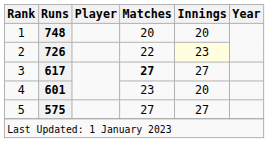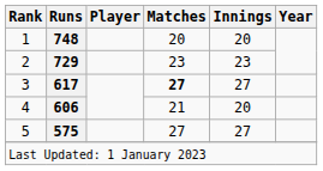 <table class="wikitable plainrowheaders sortable">
 <tr>
 <th scope=col>Rank</th>
 <th scope=col>Runs</th>
 <th scope=col>Player</th>
 <th scope=col>Matches</th>
 <th scope=col>Innings</th>
 <th scope=col>Year</th>
 </tr>
 <tr>
 <td align=center>1</td>
 <th scope=row style=text-align:center;>748</th>
 <td></td>
 <td align=center>20</td>
 <td align=center>20</td>
 <td rowspan=2></td>
 </tr>
 <tr>
 <td align=center>2</td>
-<th scope=row style=text-align:center;>726</th>
+<th scope=row style=text-align:center;>729</th>
 <td></td>
-<td align=center>22</td>
-<td align=center style="background: lightyellow;">23</td>
+<td align=center>23</td>
+<td align=center>23</td>
 </tr>
 <tr>
 <td align=center>3</td>
 <th scope=row style=text-align:center;>617</th>
 <td rowspan=2></td>
 <td align=center><strong>27</strong></td>
 <td align=center>27</td>
 <td></td>
 </tr>
 <tr>
 <td align=center>4</td>
-<th scope=row style=text-align:center;>601</th>
-<td align=center>23</td>
+<th scope=row style=text-align:center;>606</th>
+<td align=center>21</td>
 <td align=center>20</td>
 <td></td>
 </tr>
 <tr>
 <td align=center>5</td>
 <th scope=row style=text-align:center;>575</th>
 <td></td>
 <td align=center>27</td>
 <td align=center>27</td>
 <td></td>
 </tr>
 <tr>
 </tr>
 <tr class=sortbottom>
 <td colspan=6><small>Last Updated: 1 January 2023</small></td>
 </tr>
 </table>
